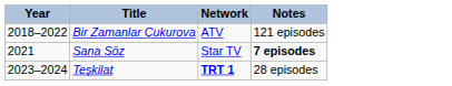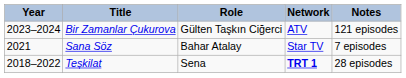 <table class="wikitable">
 <tr>
 <th style="background:#B0C4DE;">Year</th>
 <th style="background:#B0C4DE;">Title</th>
+<th style="background:#B0C4DE;">Role</th>
 <th style="background:#B0C4DE;">Network</th>
 <th style="background:#B0C4DE;">Notes</th>
 </tr>
 <tr>
-<td>2018–2022</td>
+<td>2023–2024</td>
 <td><em><a href='#'>Bir Zamanlar Çukurova</a></em></td>
+<td>Gülten Taşkın Ciğerci</td>
 <td><a href='#'>ATV</a></td>
 <td>121 episodes</td>
 </tr>
 <tr>
 <td>2021</td>
 <td><em><a href='#'>Sana Söz</a></em></td>
+<td>Bahar Atalay</td>
 <td><a href='#'>Star TV</a></td>
-<td><strong>7 episodes</strong></td>
+<td>7 episodes</td>
 </tr>
 <tr>
-<td>2023–2024</td>
+<td>2018–2022</td>
 <td><em><a href='#'>Teşkilat</a></em></td>
+<td>Sena</td>
 <td><strong><a href='#'>TRT 1</a></strong></td>
 <td>28 episodes</td>
 </tr>
 </table>
